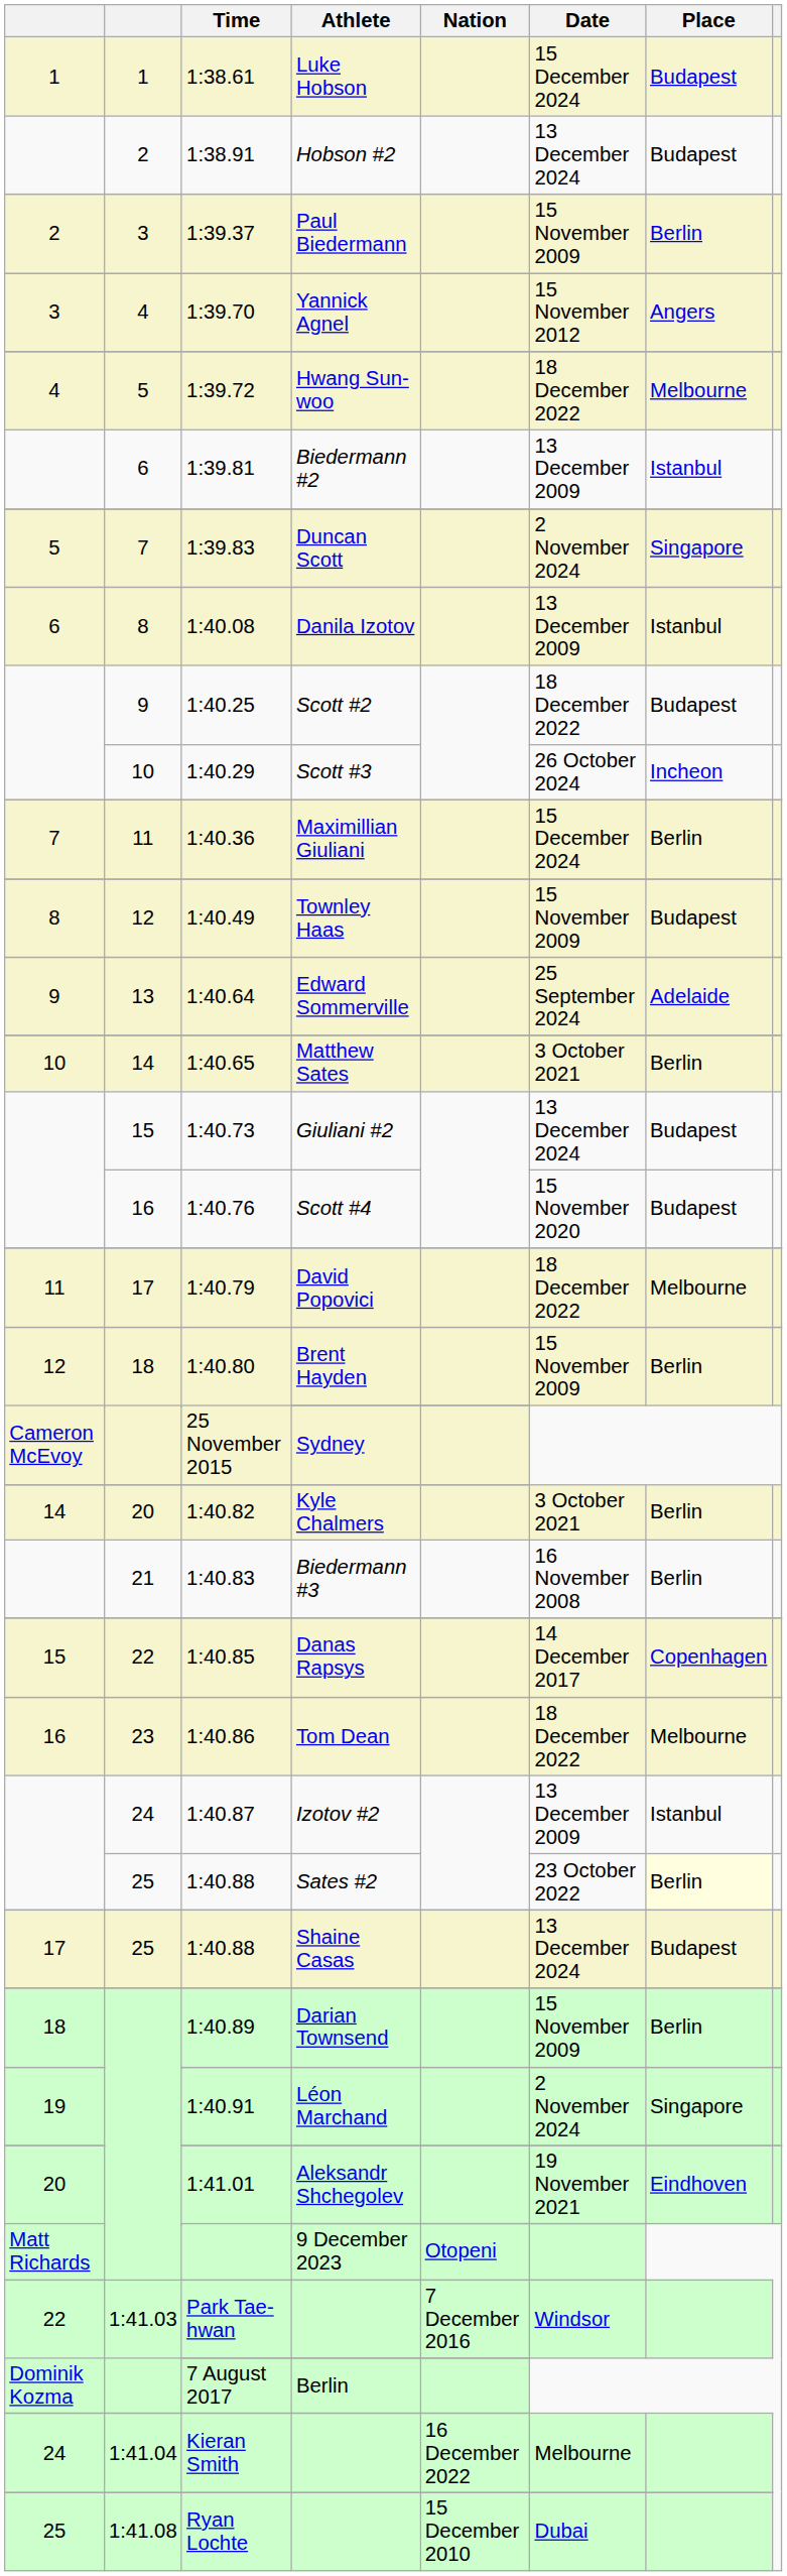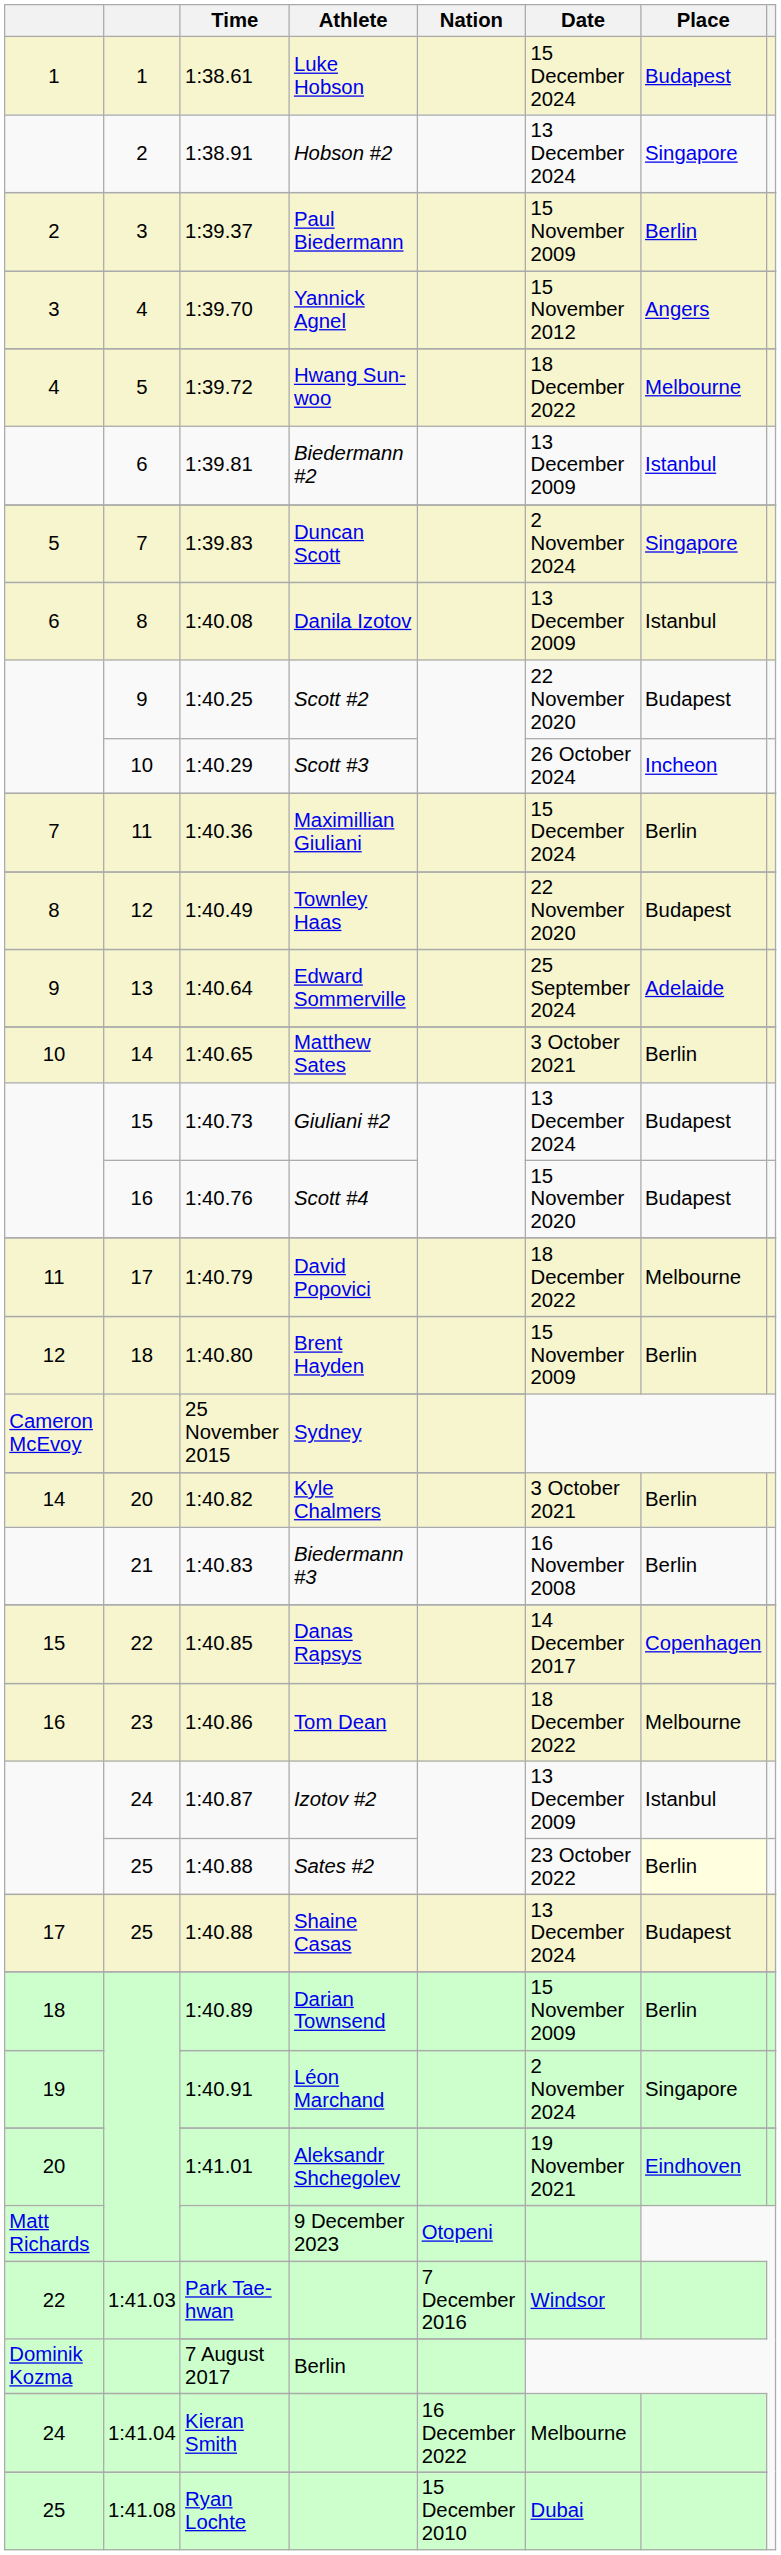 <table class="wikitable sortable">
 <tr>
 <th></th>
 <th></th>
 <th>Time</th>
 <th>Athlete</th>
 <th>Nation</th>
 <th>Date</th>
 <th>Place</th>
 <th class="unsortable"></th>
 </tr>
 <tr bgcolor=f6F5CE>
 <td align=center>1</td>
 <td align=center>1</td>
 <td>1:38.61</td>
 <td><a href='#'>Luke Hobson</a></td>
 <td></td>
 <td>15 December 2024</td>
 <td><a href='#'>Budapest</a></td>
 <td></td>
 </tr>
 <tr>
 <td align=center></td>
 <td align=center>2</td>
 <td>1:38.91</td>
 <td><em>Hobson #2</em></td>
 <td></td>
 <td>13 December 2024</td>
-<td>Budapest</td>
+<td><a href='#'>Singapore</a></td>
 <td></td>
 </tr>
 <tr>
 </tr>
 <tr bgcolor=f6F5CE>
 <td align=center>2</td>
 <td align=center>3</td>
 <td>1:39.37</td>
 <td><a href='#'>Paul Biedermann</a></td>
 <td></td>
 <td>15 November 2009</td>
 <td><a href='#'>Berlin</a></td>
 <td></td>
 </tr>
 <tr>
 </tr>
 <tr bgcolor=f6F5CE>
 <td align=center>3</td>
 <td align=center>4</td>
 <td>1:39.70</td>
 <td><a href='#'>Yannick Agnel</a></td>
 <td></td>
 <td>15 November 2012</td>
 <td><a href='#'>Angers</a></td>
 <td></td>
 </tr>
 <tr>
 </tr>
 <tr bgcolor=f6F5CE>
 <td align=center>4</td>
 <td align=center>5</td>
 <td>1:39.72</td>
 <td><a href='#'>Hwang Sun-woo</a></td>
 <td></td>
 <td>18 December 2022</td>
 <td><a href='#'>Melbourne</a></td>
 <td></td>
 </tr>
 <tr>
 <td align=center></td>
 <td align=center>6</td>
 <td>1:39.81</td>
 <td><em>Biedermann #2</em></td>
 <td></td>
 <td>13 December 2009</td>
 <td><a href='#'>Istanbul</a></td>
 <td></td>
 </tr>
 <tr>
 </tr>
 <tr bgcolor=f6F5CE>
 <td align=center>5</td>
 <td align=center>7</td>
 <td>1:39.83</td>
 <td><a href='#'>Duncan Scott</a></td>
 <td></td>
 <td>2 November 2024</td>
 <td><a href='#'>Singapore</a></td>
 <td></td>
 </tr>
 <tr>
 </tr>
 <tr bgcolor=f6F5CE>
 <td align=center>6</td>
 <td align=center>8</td>
 <td>1:40.08</td>
 <td><a href='#'>Danila Izotov</a></td>
 <td></td>
 <td>13 December 2009</td>
 <td>Istanbul</td>
 <td></td>
 </tr>
 <tr>
 <td rowspan="2"></td>
 <td align=center>9</td>
 <td>1:40.25</td>
 <td><em>Scott #2</em></td>
 <td rowspan="2"></td>
-<td>18 December 2022</td>
+<td>22 November 2020</td>
 <td>Budapest</td>
 <td></td>
 </tr>
 <tr>
 <td align=center>10</td>
 <td>1:40.29</td>
 <td><em>Scott #3</em></td>
 <td>26 October 2024</td>
 <td><a href='#'>Incheon</a></td>
 <td></td>
 </tr>
 <tr>
 </tr>
 <tr bgcolor=f6F5CE>
 <td align=center>7</td>
 <td align=center>11</td>
 <td>1:40.36</td>
 <td><a href='#'>Maximillian Giuliani</a></td>
 <td></td>
 <td>15 December 2024</td>
 <td>Berlin</td>
 <td></td>
 </tr>
 <tr>
 </tr>
 <tr bgcolor=f6F5CE>
 <td align=center>8</td>
 <td align=center>12</td>
 <td>1:40.49</td>
 <td><a href='#'>Townley Haas</a></td>
 <td></td>
-<td>15 November 2009</td>
+<td>22 November 2020</td>
 <td>Budapest</td>
 <td></td>
 </tr>
 <tr>
 </tr>
 <tr bgcolor=f6F5CE>
 <td align=center>9</td>
 <td align=center>13</td>
 <td>1:40.64</td>
 <td><a href='#'>Edward Sommerville</a></td>
 <td></td>
 <td>25 September 2024</td>
 <td><a href='#'>Adelaide</a></td>
 <td></td>
 </tr>
 <tr>
 </tr>
 <tr bgcolor=f6F5CE>
 <td align=center>10</td>
 <td align=center>14</td>
 <td>1:40.65</td>
 <td><a href='#'>Matthew Sates</a></td>
 <td></td>
 <td>3 October 2021</td>
 <td>Berlin</td>
 <td></td>
 </tr>
 <tr>
 <td rowspan="2"></td>
 <td align=center>15</td>
 <td>1:40.73</td>
 <td><em>Giuliani #2</em></td>
 <td rowspan="2"></td>
 <td>13 December 2024</td>
 <td>Budapest</td>
 <td></td>
 </tr>
 <tr>
 <td align=center>16</td>
 <td>1:40.76</td>
 <td><em>Scott #4</em></td>
 <td>15 November 2020</td>
 <td>Budapest</td>
 <td></td>
 </tr>
 <tr>
 </tr>
 <tr bgcolor=f6F5CE>
 <td align=center>11</td>
 <td align=center>17</td>
 <td>1:40.79</td>
 <td><a href='#'>David Popovici</a></td>
 <td></td>
 <td>18 December 2022</td>
 <td>Melbourne</td>
 <td></td>
 </tr>
 <tr>
 </tr>
 <tr bgcolor=f6F5CE>
 <td rowspan="2" align=center>12</td>
 <td rowspan="2" align=center>18</td>
 <td rowspan="2">1:40.80</td>
 <td><a href='#'>Brent Hayden</a></td>
 <td></td>
 <td>15 November 2009</td>
 <td>Berlin</td>
 <td></td>
 </tr>
 <tr>
 </tr>
 <tr bgcolor=f6F5CE>
 <td><a href='#'>Cameron McEvoy</a></td>
 <td></td>
 <td>25 November 2015</td>
 <td><a href='#'>Sydney</a></td>
 <td></td>
 </tr>
 <tr>
 </tr>
 <tr bgcolor=f6F5CE>
 <td align=center>14</td>
 <td align=center>20</td>
 <td>1:40.82</td>
 <td><a href='#'>Kyle Chalmers</a></td>
 <td></td>
 <td>3 October 2021</td>
 <td>Berlin</td>
 <td></td>
 </tr>
 <tr>
 <td align=center></td>
 <td align=center>21</td>
 <td>1:40.83</td>
 <td><em>Biedermann #3</em></td>
 <td></td>
 <td>16 November 2008</td>
 <td>Berlin</td>
 <td></td>
 </tr>
 <tr>
 </tr>
 <tr bgcolor=f6F5CE>
 <td align=center>15</td>
 <td align=center>22</td>
 <td>1:40.85</td>
 <td><a href='#'>Danas Rapsys</a></td>
 <td></td>
 <td>14 December 2017</td>
 <td><a href='#'>Copenhagen</a></td>
 <td></td>
 </tr>
 <tr>
 </tr>
 <tr bgcolor=f6F5CE>
 <td align=center>16</td>
 <td align=center>23</td>
 <td>1:40.86</td>
 <td><a href='#'>Tom Dean</a></td>
 <td></td>
 <td>18 December 2022</td>
 <td>Melbourne</td>
 <td></td>
 </tr>
 <tr>
 <td rowspan="2"></td>
 <td align=center>24</td>
 <td>1:40.87</td>
 <td><em>Izotov #2</em></td>
 <td rowspan="2"></td>
 <td>13 December 2009</td>
 <td>Istanbul</td>
 <td></td>
 </tr>
 <tr>
 <td align=center>25</td>
 <td>1:40.88</td>
 <td><em>Sates #2</em></td>
 <td>23 October 2022</td>
 <td style="background: lightyellow;">Berlin</td>
 <td></td>
 </tr>
 <tr>
 </tr>
 <tr bgcolor=f6F5CE>
 <td align=center>17</td>
 <td align=center>25</td>
 <td>1:40.88</td>
 <td><a href='#'>Shaine Casas</a></td>
 <td></td>
 <td>13 December 2024</td>
 <td>Budapest</td>
 <td></td>
 </tr>
 <tr>
 </tr>
 <tr bgcolor=CCFFCC>
 <td align=center>18</td>
 <td rowspan="8" align=center></td>
 <td>1:40.89</td>
 <td><a href='#'>Darian Townsend</a></td>
 <td></td>
 <td>15 November 2009</td>
 <td>Berlin</td>
 <td></td>
 </tr>
 <tr>
 </tr>
 <tr bgcolor=CCFFCC>
 <td align=center>19</td>
 <td>1:40.91</td>
 <td><a href='#'>Léon Marchand</a></td>
 <td></td>
 <td>2 November 2024</td>
 <td>Singapore</td>
 <td></td>
 </tr>
 <tr>
 </tr>
 <tr bgcolor=CCFFCC>
 <td rowspan="2" align=center>20</td>
 <td rowspan="2">1:41.01</td>
 <td><a href='#'>Aleksandr Shchegolev</a></td>
 <td></td>
 <td>19 November 2021</td>
 <td><a href='#'>Eindhoven</a></td>
 <td></td>
 </tr>
 <tr>
 </tr>
 <tr bgcolor=CCFFCC>
 <td><a href='#'>Matt Richards</a></td>
 <td></td>
 <td>9 December 2023</td>
 <td><a href='#'>Otopeni</a></td>
 <td></td>
 </tr>
 <tr>
 </tr>
 <tr bgcolor=CCFFCC>
 <td rowspan="2" align=center>22</td>
 <td rowspan="2">1:41.03</td>
 <td><a href='#'>Park Tae-hwan</a></td>
 <td></td>
 <td>7 December 2016</td>
 <td><a href='#'>Windsor</a></td>
 <td></td>
 </tr>
 <tr>
 </tr>
 <tr bgcolor=CCFFCC>
 <td><a href='#'>Dominik Kozma</a></td>
 <td></td>
 <td>7 August 2017</td>
 <td>Berlin</td>
 <td></td>
 </tr>
 <tr>
 </tr>
 <tr bgcolor=CCFFCC>
 <td align=center>24</td>
 <td>1:41.04</td>
 <td><a href='#'>Kieran Smith</a></td>
 <td></td>
 <td>16 December 2022</td>
 <td>Melbourne</td>
 <td></td>
 </tr>
 <tr>
 </tr>
 <tr bgcolor=CCFFCC>
 <td align=center>25</td>
 <td>1:41.08</td>
 <td><a href='#'>Ryan Lochte</a></td>
 <td></td>
 <td>15 December 2010</td>
 <td><a href='#'>Dubai</a></td>
 <td></td>
 </tr>
 </table>
